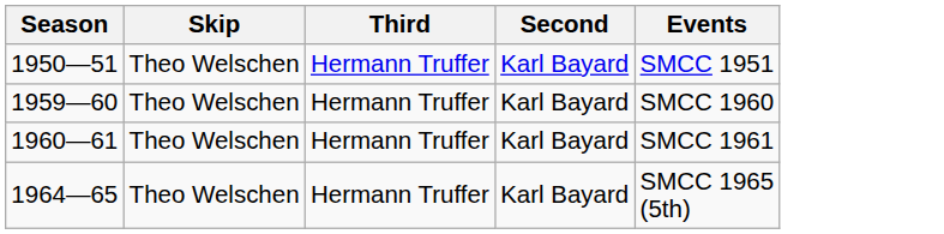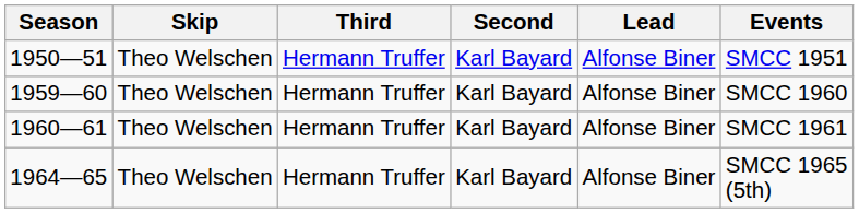 <table class="wikitable">
 <tr>
 <th scope="col">Season</th>
 <th scope="col">Skip</th>
 <th scope="col">Third</th>
 <th scope="col">Second</th>
+<th scope="col">Lead</th>
 <th scope="col">Events</th>
 </tr>
 <tr>
 <td>1950—51</td>
 <td>Theo Welschen</td>
 <td><a href='#'>Hermann Truffer</a></td>
 <td><a href='#'>Karl Bayard</a></td>
+<td><a href='#'>Alfonse Biner</a></td>
 <td><a href='#'>SMCC</a> 1951 </td>
 </tr>
 <tr>
 <td>1959—60</td>
 <td>Theo Welschen</td>
 <td>Hermann Truffer</td>
 <td>Karl Bayard</td>
+<td>Alfonse Biner</td>
 <td>SMCC 1960 </td>
 </tr>
 <tr>
 <td>1960—61</td>
 <td>Theo Welschen</td>
 <td>Hermann Truffer</td>
 <td>Karl Bayard</td>
+<td>Alfonse Biner</td>
 <td>SMCC 1961 </td>
 </tr>
 <tr>
 <td>1964—65</td>
 <td>Theo Welschen</td>
 <td>Hermann Truffer</td>
 <td>Karl Bayard</td>
+<td>Alfonse Biner</td>
 <td>SMCC 1965 <br> (5th)</td>
 </tr>
 </table>
